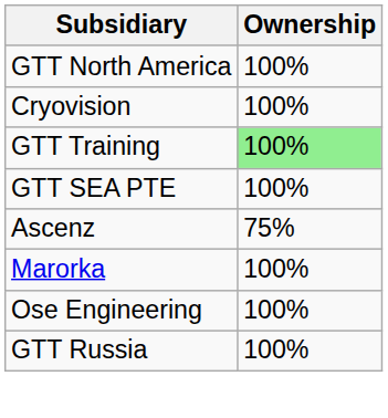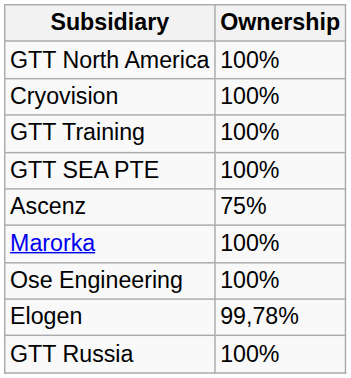 <table class="wikitable sortable">
 <tr>
 <th scope="col">Subsidiary</th>
 <th scope="col" data-sort-type="number">Ownership</th>
 </tr>
 <tr>
 <td>GTT North America</td>
 <td>100%</td>
 </tr>
 <tr>
 <td>Cryovision</td>
 <td>100%</td>
 </tr>
 <tr>
 <td>GTT Training</td>
-<td style="background: lightgreen;">100%</td>
+<td>100%</td>
 </tr>
 <tr>
 <td>GTT SEA PTE</td>
 <td>100%</td>
 </tr>
 <tr>
 <td>Ascenz</td>
 <td>75%</td>
 </tr>
 <tr>
 <td><a href='#'>Marorka</a></td>
 <td>100%</td>
 </tr>
 <tr>
 <td>Ose Engineering</td>
 <td>100%</td>
 </tr>
 <tr>
+<td>Elogen</td>
+<td>99,78%</td>
+</tr>
+<tr>
 <td>GTT Russia</td>
 <td>100%</td>
 </tr>
 </table>
